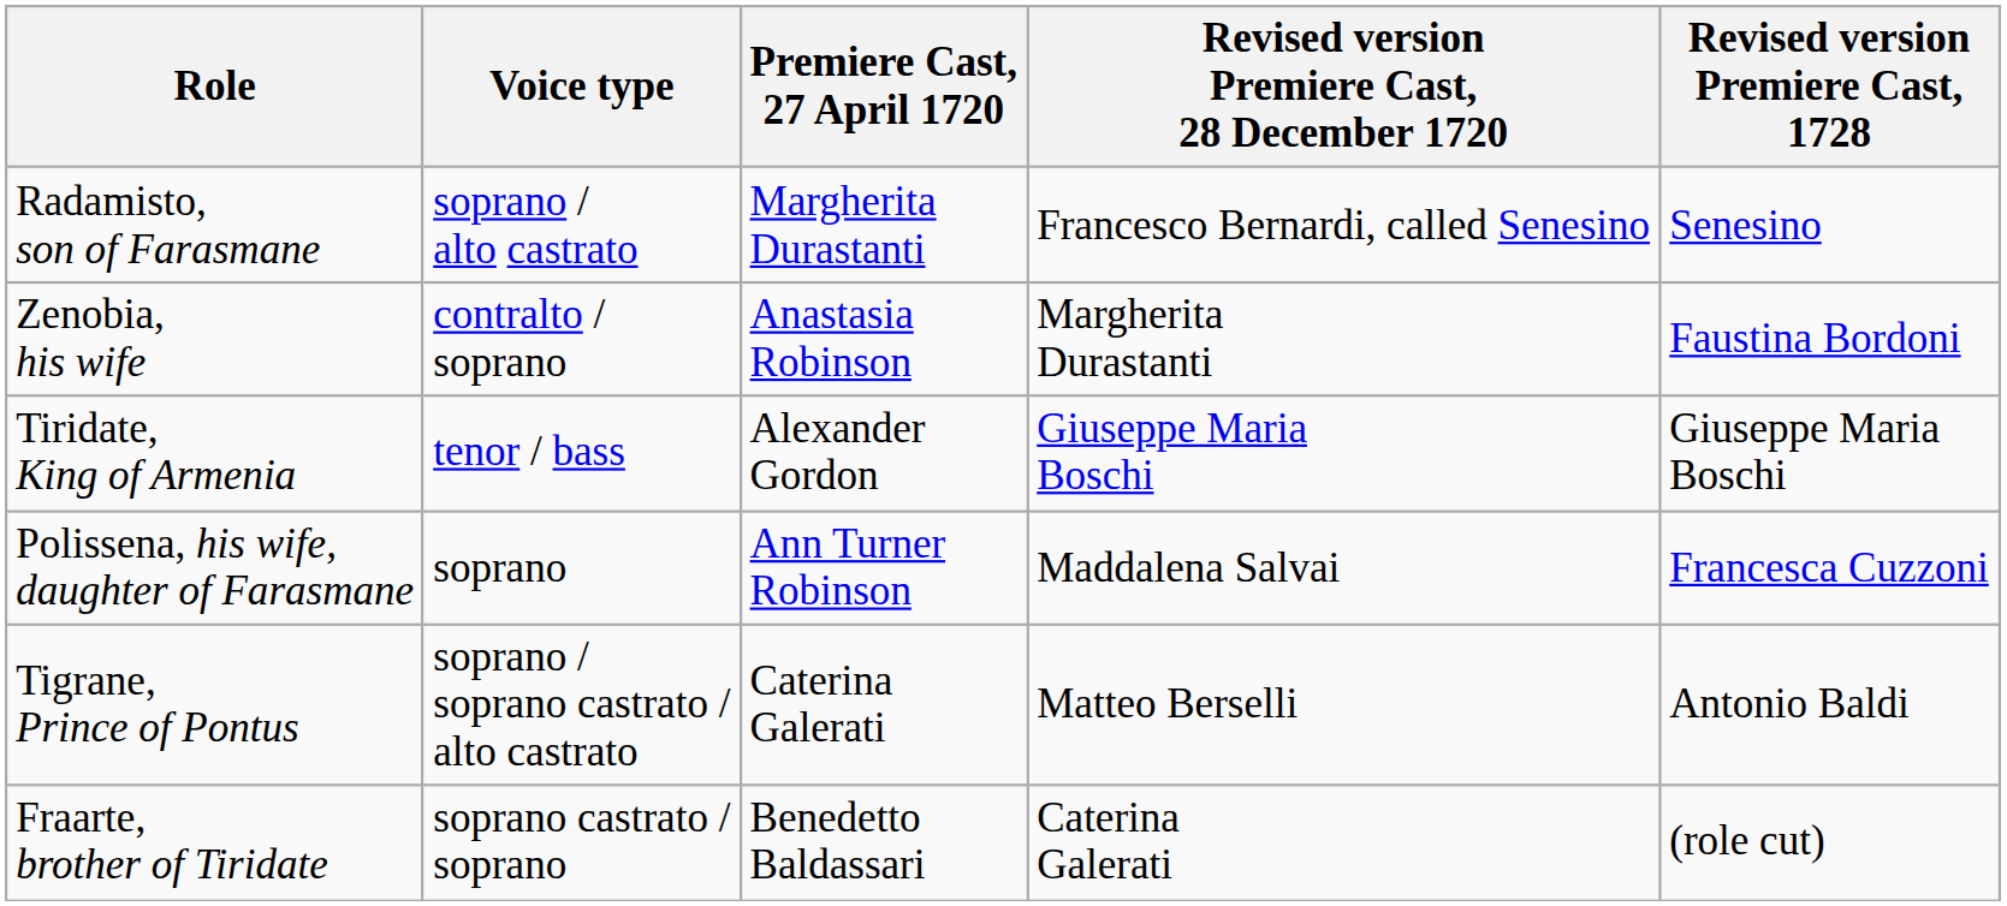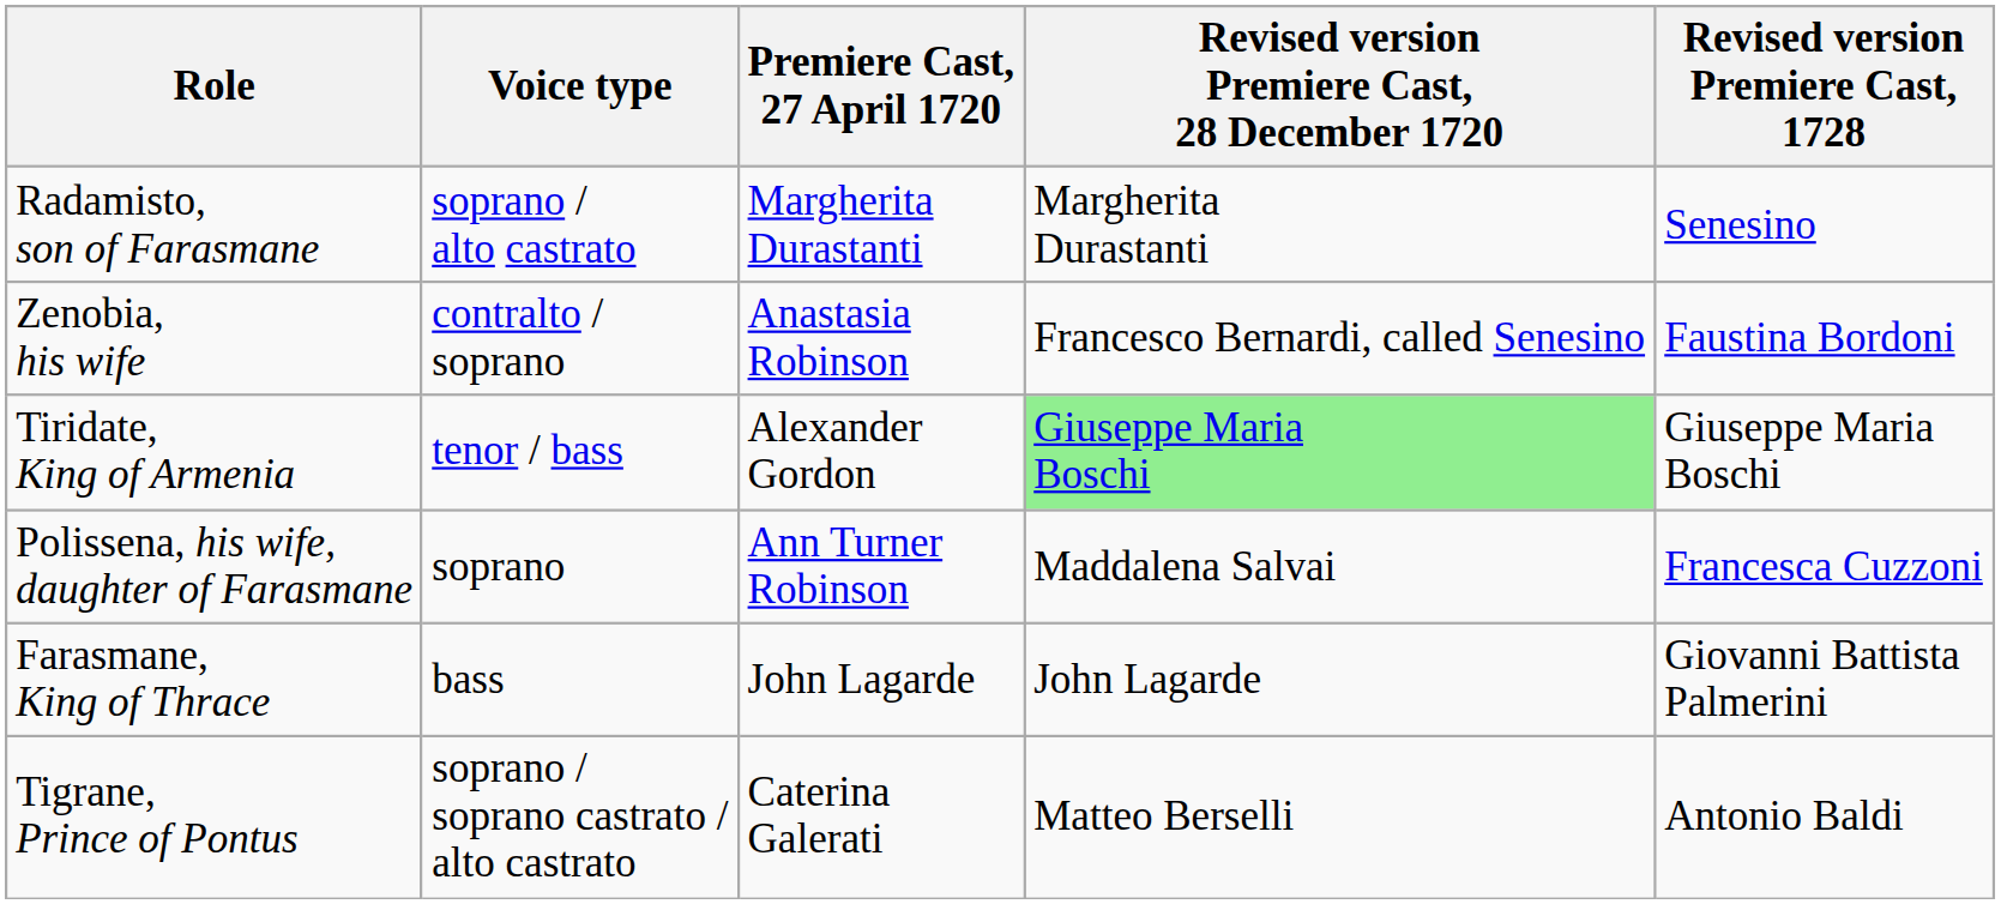 <table class="wikitable">
 <tr>
 <th>Role</th>
 <th>Voice type</th>
 <th>Premiere Cast,<br>27 April 1720</th>
 <th>Revised version<br>Premiere Cast,<br>28 December 1720</th>
 <th>Revised version<br>Premiere Cast,<br>1728</th>
 </tr>
 <tr>
 <td>Radamisto, <br><em>son of Farasmane</em></td>
 <td><a href='#'>soprano</a> /<br><a href='#'>alto</a> <a href='#'>castrato</a></td>
 <td><a href='#'>Margherita</a> <br><a href='#'>Durastanti</a></td>
-<td>Francesco Bernardi, called <a href='#'>Senesino</a></td>
+<td>Margherita <br>Durastanti</td>
 <td><a href='#'>Senesino</a></td>
 </tr>
 <tr>
 <td>Zenobia, <br><em>his wife</em></td>
 <td><a href='#'>contralto</a> /<br>soprano</td>
 <td><a href='#'>Anastasia</a><br><a href='#'>Robinson</a></td>
-<td>Margherita <br>Durastanti</td>
+<td>Francesco Bernardi, called <a href='#'>Senesino</a></td>
 <td><a href='#'>Faustina Bordoni</a></td>
 </tr>
 <tr>
 <td>Tiridate, <br><em>King of Armenia</em></td>
 <td><a href='#'>tenor</a> / <a href='#'>bass</a></td>
 <td>Alexander <br>Gordon</td>
-<td><a href='#'>Giuseppe Maria</a><br><a href='#'>Boschi</a></td>
+<td style="background: lightgreen;"><a href='#'>Giuseppe Maria</a><br><a href='#'>Boschi</a></td>
 <td>Giuseppe Maria <br>Boschi</td>
 </tr>
 <tr>
 <td>Polissena, <em>his wife, <br>daughter of Farasmane</em></td>
 <td>soprano</td>
 <td><a href='#'>Ann Turner</a> <br><a href='#'>Robinson</a></td>
 <td>Maddalena Salvai</td>
 <td><a href='#'>Francesca Cuzzoni</a></td>
 </tr>
 <tr>
+<td>Farasmane, <br><em>King of Thrace</em></td>
+<td>bass</td>
+<td>John Lagarde</td>
+<td>John Lagarde</td>
+<td>Giovanni Battista <br>Palmerini</td>
+</tr>
+<tr>
 <td>Tigrane, <br><em>Prince of Pontus</em></td>
 <td>soprano / <br>soprano castrato / <br>alto castrato</td>
 <td>Caterina <br>Galerati</td>
 <td>Matteo Berselli</td>
 <td>Antonio Baldi</td>
 </tr>
-<tr>
-<td>Fraarte, <br><em>brother of Tiridate</em></td>
-<td>soprano castrato / <br>soprano</td>
-<td>Benedetto <br>Baldassari</td>
-<td>Caterina <br>Galerati</td>
-<td>(role cut)</td>
-</tr>
 </table>
